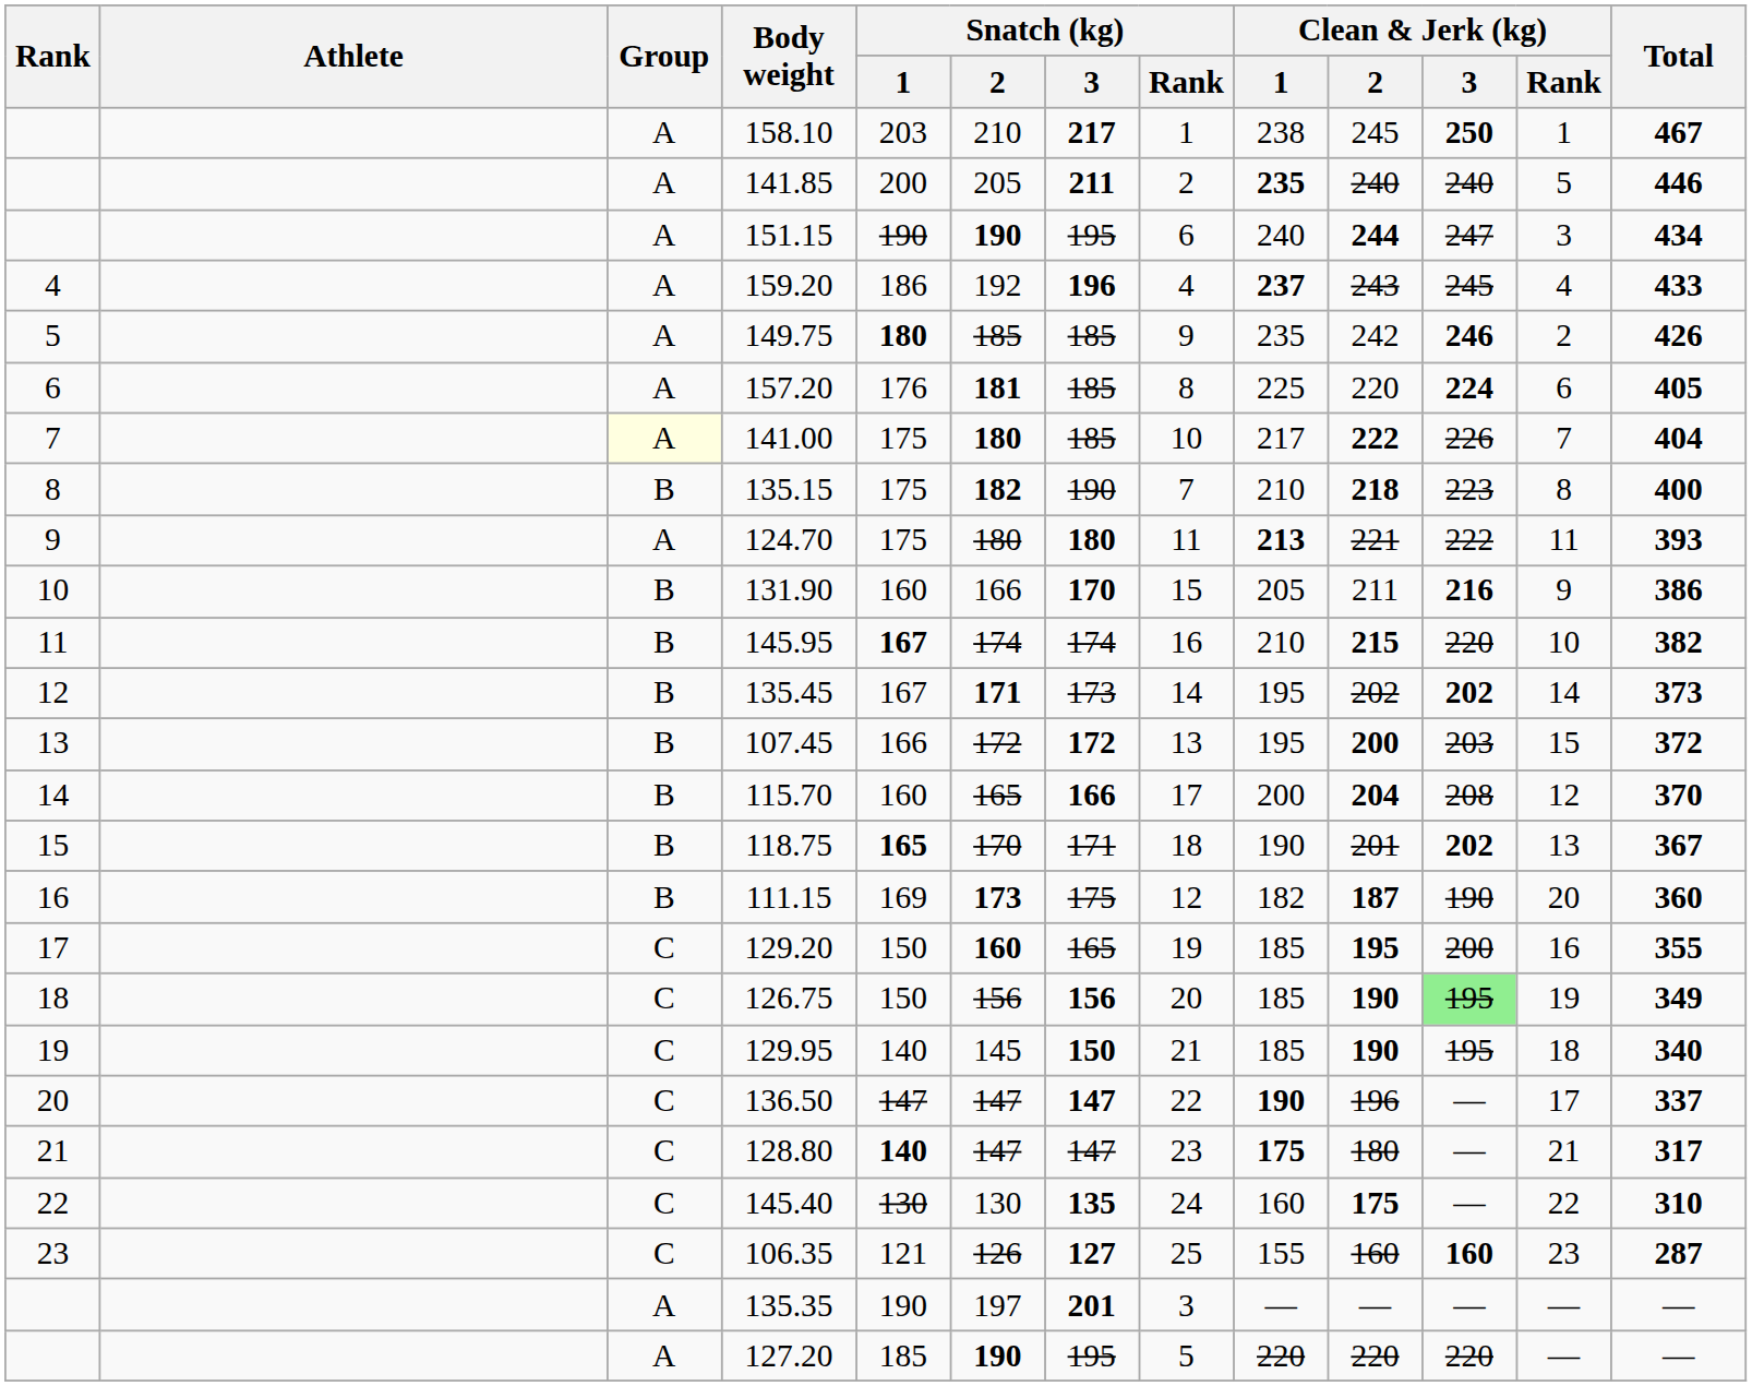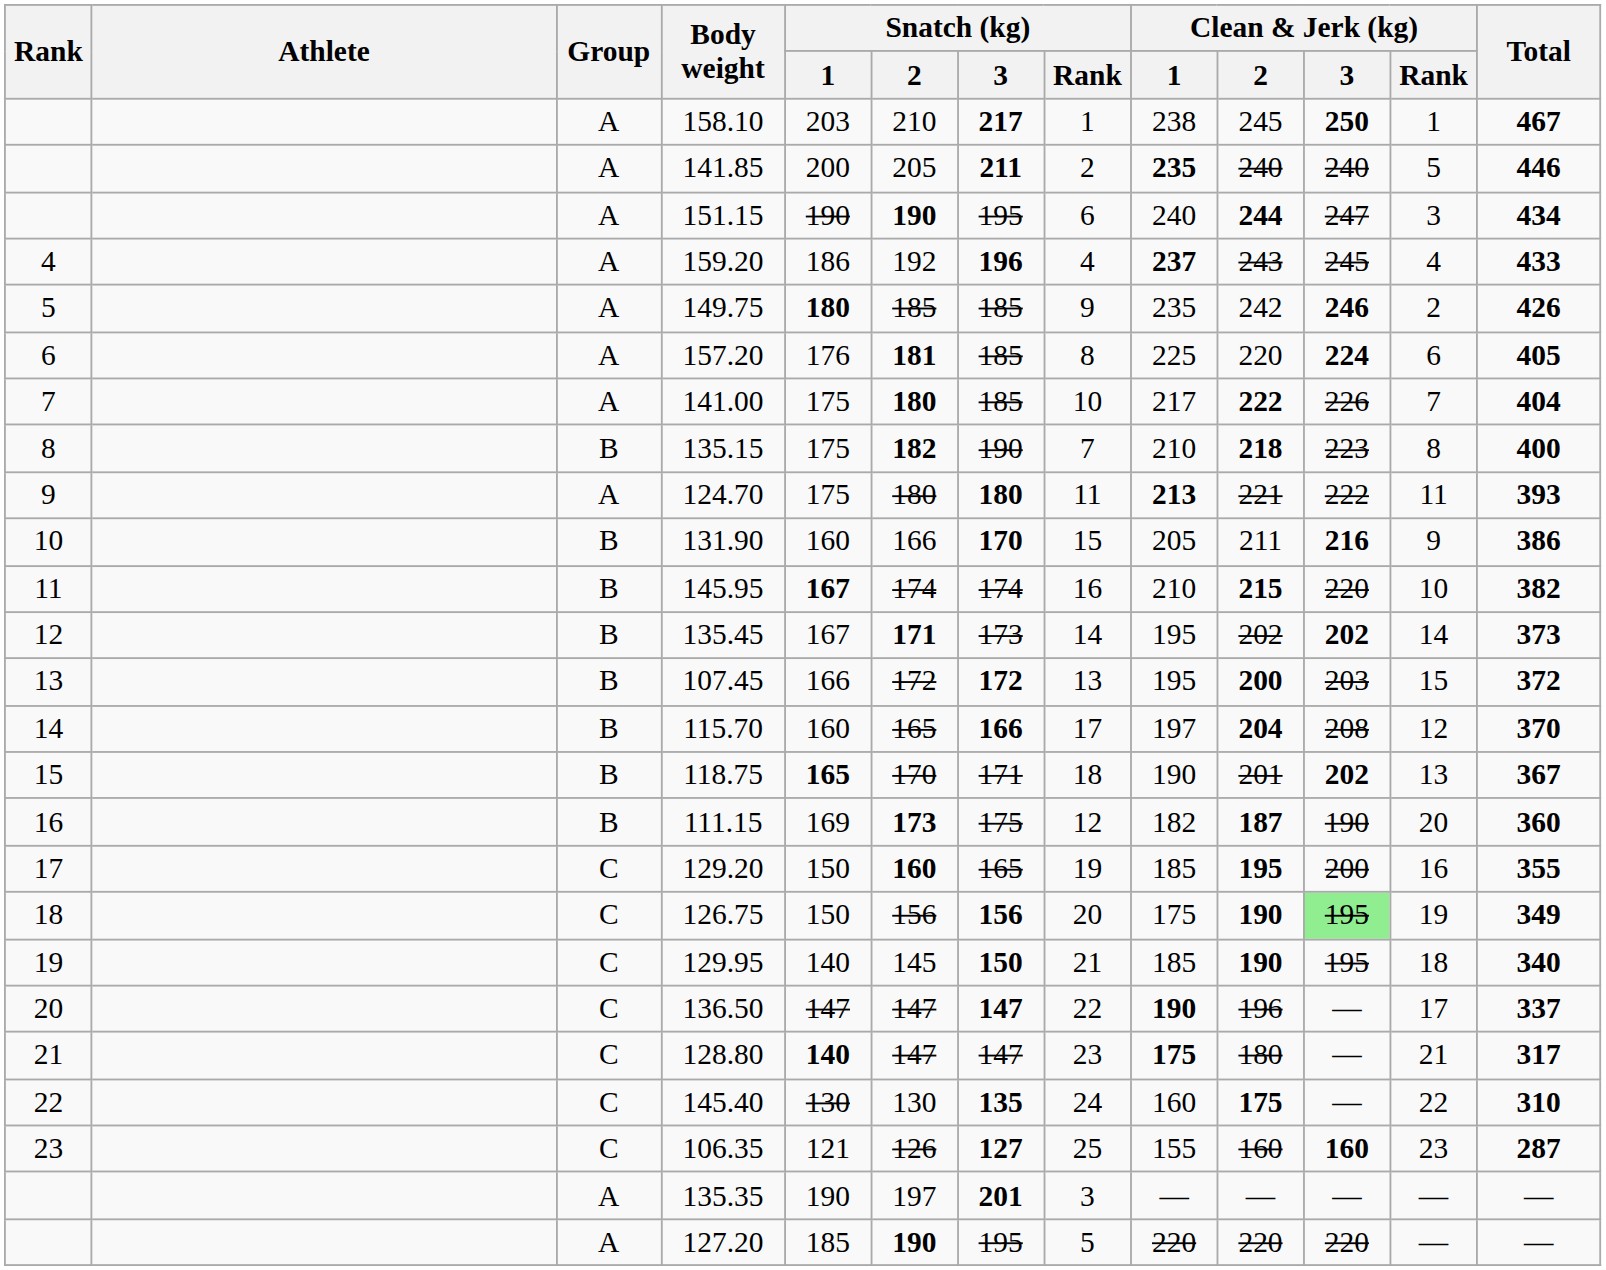 <table class = "wikitable" style="text-align:center;">
 <tr>
 <th rowspan=2 width=40>Rank</th>
 <th rowspan=2 width=250>Athlete</th>
 <th rowspan=2 width=50>Group</th>
 <th rowspan=2 width=60>Body weight</th>
 <th colspan=4>Snatch (kg)</th>
 <th colspan=4>Clean & Jerk (kg)</th>
 <th rowspan=2 width=60>Total</th>
 </tr>
 <tr>
 <th width=40>1</th>
 <th width=40>2</th>
 <th width=40>3</th>
 <th width=40>Rank</th>
 <th width=40>1</th>
 <th width=40>2</th>
 <th width=40>3</th>
 <th width=40>Rank</th>
 </tr>
 <tr>
 <td></td>
 <td align=left></td>
 <td>A</td>
 <td>158.10</td>
 <td>203</td>
 <td>210</td>
 <td><strong>217</strong></td>
 <td>1</td>
 <td>238</td>
 <td>245</td>
 <td><strong>250</strong></td>
 <td>1</td>
 <td><strong>467</strong></td>
 </tr>
 <tr>
 <td></td>
 <td align=left></td>
 <td>A</td>
 <td>141.85</td>
 <td>200</td>
 <td>205</td>
 <td><strong>211</strong></td>
 <td>2</td>
 <td><strong>235</strong></td>
 <td><s>240</s></td>
 <td><s>240</s></td>
 <td>5</td>
 <td><strong>446</strong></td>
 </tr>
 <tr>
 <td></td>
 <td align=left></td>
 <td>A</td>
 <td>151.15</td>
 <td><s>190</s></td>
 <td><strong>190</strong></td>
 <td><s>195</s></td>
 <td>6</td>
 <td>240</td>
 <td><strong>244</strong></td>
 <td><s>247</s></td>
 <td>3</td>
 <td><strong>434</strong></td>
 </tr>
 <tr>
 <td>4</td>
 <td align=left></td>
 <td>A</td>
 <td>159.20</td>
 <td>186</td>
 <td>192</td>
 <td><strong>196</strong></td>
 <td>4</td>
 <td><strong>237</strong></td>
 <td><s>243</s></td>
 <td><s>245</s></td>
 <td>4</td>
 <td><strong>433</strong></td>
 </tr>
 <tr>
 <td>5</td>
 <td align=left></td>
 <td>A</td>
 <td>149.75</td>
 <td><strong>180</strong></td>
 <td><s>185</s></td>
 <td><s>185</s></td>
 <td>9</td>
 <td>235</td>
 <td>242</td>
 <td><strong>246</strong></td>
 <td>2</td>
 <td><strong>426</strong></td>
 </tr>
 <tr>
 <td>6</td>
 <td align=left></td>
 <td>A</td>
 <td>157.20</td>
 <td>176</td>
 <td><strong>181</strong></td>
 <td><s>185</s></td>
 <td>8</td>
 <td>225</td>
 <td>220</td>
 <td><strong>224</strong></td>
 <td>6</td>
 <td><strong>405</strong></td>
 </tr>
 <tr>
 <td>7</td>
 <td align=left></td>
-<td style="background: lightyellow;">A</td>
+<td>A</td>
 <td>141.00</td>
 <td>175</td>
 <td><strong>180</strong></td>
 <td><s>185</s></td>
 <td>10</td>
 <td>217</td>
 <td><strong>222</strong></td>
 <td><s>226</s></td>
 <td>7</td>
 <td><strong>404</strong></td>
 </tr>
 <tr>
 <td>8</td>
 <td align=left></td>
 <td>B</td>
 <td>135.15</td>
 <td>175</td>
 <td><strong>182</strong></td>
 <td><s>190</s></td>
 <td>7</td>
 <td>210</td>
 <td><strong>218</strong></td>
 <td><s>223</s></td>
 <td>8</td>
 <td><strong>400</strong></td>
 </tr>
 <tr>
 <td>9</td>
 <td align=left></td>
 <td>A</td>
 <td>124.70</td>
 <td>175</td>
 <td><s>180</s></td>
 <td><strong>180</strong></td>
 <td>11</td>
 <td><strong>213</strong></td>
 <td><s>221</s></td>
 <td><s>222</s></td>
 <td>11</td>
 <td><strong>393</strong></td>
 </tr>
 <tr>
 <td>10</td>
 <td align=left></td>
 <td>B</td>
 <td>131.90</td>
 <td>160</td>
 <td>166</td>
 <td><strong>170</strong></td>
 <td>15</td>
 <td>205</td>
 <td>211</td>
 <td><strong>216</strong></td>
 <td>9</td>
 <td><strong>386</strong></td>
 </tr>
 <tr>
 <td>11</td>
 <td align=left></td>
 <td>B</td>
 <td>145.95</td>
 <td><strong>167</strong></td>
 <td><s>174</s></td>
 <td><s>174</s></td>
 <td>16</td>
 <td>210</td>
 <td><strong>215</strong></td>
 <td><s>220</s></td>
 <td>10</td>
 <td><strong>382</strong></td>
 </tr>
 <tr>
 <td>12</td>
 <td align=left></td>
 <td>B</td>
 <td>135.45</td>
 <td>167</td>
 <td><strong>171</strong></td>
 <td><s>173</s></td>
 <td>14</td>
 <td>195</td>
 <td><s>202</s></td>
 <td><strong>202</strong></td>
 <td>14</td>
 <td><strong>373</strong></td>
 </tr>
 <tr>
 <td>13</td>
 <td align=left></td>
 <td>B</td>
 <td>107.45</td>
 <td>166</td>
 <td><s>172</s></td>
 <td><strong>172</strong></td>
 <td>13</td>
 <td>195</td>
 <td><strong>200</strong></td>
 <td><s>203</s></td>
 <td>15</td>
 <td><strong>372</strong></td>
 </tr>
 <tr>
 <td>14</td>
 <td align=left></td>
 <td>B</td>
 <td>115.70</td>
 <td>160</td>
 <td><s>165</s></td>
 <td><strong>166</strong></td>
 <td>17</td>
-<td>200</td>
+<td>197</td>
 <td><strong>204</strong></td>
 <td><s>208</s></td>
 <td>12</td>
 <td><strong>370</strong></td>
 </tr>
 <tr>
 <td>15</td>
 <td align=left></td>
 <td>B</td>
 <td>118.75</td>
 <td><strong>165</strong></td>
 <td><s>170</s></td>
 <td><s>171</s></td>
 <td>18</td>
 <td>190</td>
 <td><s>201</s></td>
 <td><strong>202</strong></td>
 <td>13</td>
 <td><strong>367</strong></td>
 </tr>
 <tr>
 <td>16</td>
 <td align=left></td>
 <td>B</td>
 <td>111.15</td>
 <td>169</td>
 <td><strong>173</strong></td>
 <td><s>175</s></td>
 <td>12</td>
 <td>182</td>
 <td><strong>187</strong></td>
 <td><s>190</s></td>
 <td>20</td>
 <td><strong>360</strong></td>
 </tr>
 <tr>
 <td>17</td>
 <td align=left></td>
 <td>C</td>
 <td>129.20</td>
 <td>150</td>
 <td><strong>160</strong></td>
 <td><s>165</s></td>
 <td>19</td>
 <td>185</td>
 <td><strong>195</strong></td>
 <td><s>200</s></td>
 <td>16</td>
 <td><strong>355</strong></td>
 </tr>
 <tr>
 <td>18</td>
 <td align=left></td>
 <td>C</td>
 <td>126.75</td>
 <td>150</td>
 <td><s>156</s></td>
 <td><strong>156</strong></td>
 <td>20</td>
-<td>185</td>
+<td>175</td>
 <td><strong>190</strong></td>
 <td style="background: lightgreen;"><s>195</s></td>
 <td>19</td>
 <td><strong>349</strong></td>
 </tr>
 <tr>
 <td>19</td>
 <td align=left></td>
 <td>C</td>
 <td>129.95</td>
 <td>140</td>
 <td>145</td>
 <td><strong>150</strong></td>
 <td>21</td>
 <td>185</td>
 <td><strong>190</strong></td>
 <td><s>195</s></td>
 <td>18</td>
 <td><strong>340</strong></td>
 </tr>
 <tr>
 <td>20</td>
 <td align=left></td>
 <td>C</td>
 <td>136.50</td>
 <td><s>147</s></td>
 <td><s>147</s></td>
 <td><strong>147</strong></td>
 <td>22</td>
 <td><strong>190</strong></td>
 <td><s>196</s></td>
 <td>—</td>
 <td>17</td>
 <td><strong>337</strong></td>
 </tr>
 <tr>
 <td>21</td>
 <td align=left></td>
 <td>C</td>
 <td>128.80</td>
 <td><strong>140</strong></td>
 <td><s>147</s></td>
 <td><s>147</s></td>
 <td>23</td>
 <td><strong>175</strong></td>
 <td><s>180</s></td>
 <td>—</td>
 <td>21</td>
 <td><strong>317</strong></td>
 </tr>
 <tr>
 <td>22</td>
 <td align=left></td>
 <td>C</td>
 <td>145.40</td>
 <td><s>130</s></td>
 <td>130</td>
 <td><strong>135</strong></td>
 <td>24</td>
 <td>160</td>
 <td><strong>175</strong></td>
 <td>—</td>
 <td>22</td>
 <td><strong>310</strong></td>
 </tr>
 <tr>
 <td>23</td>
 <td align=left></td>
 <td>C</td>
 <td>106.35</td>
 <td>121</td>
 <td><s>126</s></td>
 <td><strong>127</strong></td>
 <td>25</td>
 <td>155</td>
 <td><s>160</s></td>
 <td><strong>160</strong></td>
 <td>23</td>
 <td><strong>287</strong></td>
 </tr>
 <tr>
 <td></td>
 <td align=left></td>
 <td>A</td>
 <td>135.35</td>
 <td>190</td>
 <td>197</td>
 <td><strong>201</strong></td>
 <td>3</td>
 <td>—</td>
 <td>—</td>
 <td>—</td>
 <td>—</td>
 <td>—</td>
 </tr>
 <tr>
 <td></td>
 <td align=left></td>
 <td>A</td>
 <td>127.20</td>
 <td>185</td>
 <td><strong>190</strong></td>
 <td><s>195</s></td>
 <td>5</td>
 <td><s>220</s></td>
 <td><s>220</s></td>
 <td><s>220</s></td>
 <td>—</td>
 <td>—</td>
 </tr>
 <tr>
 </tr>
 </table>
